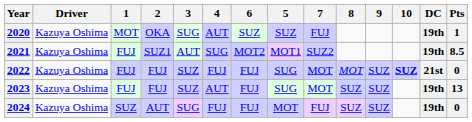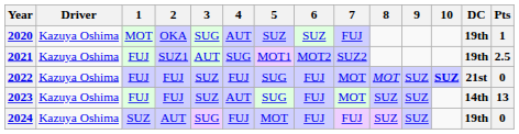 <table class="wikitable" style="text-align:center; font-size:90%">
 <tr>
 <th>Year</th>
 <th>Driver</th>
 <th>1</th>
 <th>2</th>
 <th>3</th>
 <th>4</th>
+<th>5</th>
 <th>6</th>
-<th>5</th>
 <th>7</th>
 <th>8</th>
 <th>9</th>
 <th>10</th>
 <th>DC</th>
 <th>Pts</th>
 </tr>
 <tr>
 <th><a href='#'>2020</a></th>
 <td align="left"> <a href='#'>Kazuya Oshima</a></td>
 <td bgcolor="#DFFFDF"><a href='#'>MOT</a><br></td>
 <td bgcolor="#CFCFFF"><a href='#'>OKA</a><br></td>
 <td bgcolor="#DFFFDF"><a href='#'>SUG</a><br></td>
 <td bgcolor="#CFCFFF"><a href='#'>AUT</a><br></td>
+<td bgcolor="#CFCFFF"><a href='#'>SUZ</a><br></td>
 <td bgcolor="#DFFFDF"><a href='#'>SUZ</a><br></td>
-<td bgcolor="#CFCFFF"><a href='#'>SUZ</a><br></td>
 <td bgcolor="#CFCFFF"><a href='#'>FUJ</a><br></td>
 <td></td>
 <td></td>
 <td></td>
 <th>19th</th>
 <th>1</th>
 </tr>
 <tr>
 <th><a href='#'>2021</a></th>
 <td align="left"> <a href='#'>Kazuya Oshima</a></td>
 <td style="background:#DFFFDF;"><a href='#'>FUJ</a><br></td>
 <td style="background:#CFCFFF;"><a href='#'>SUZ1</a><br></td>
 <td style="background:#DFFFDF;"><a href='#'>AUT</a><br></td>
 <td style="background:#CFCFFF;"><a href='#'>SUG</a><br></td>
+<td style="background:#EFCFFF;"><a href='#'>MOT1</a><br></td>
 <td style="background:#CFCFFF;"><a href='#'>MOT2</a><br></td>
-<td style="background:#EFCFFF;"><a href='#'>MOT1</a><br></td>
 <td style="background:#CFCFFF;"><a href='#'>SUZ2</a><br></td>
 <td></td>
 <td></td>
 <td></td>
 <th>19th</th>
-<th>8.5</th>
+<th>2.5</th>
 </tr>
 <tr>
 <th><a href='#'>2022</a></th>
 <td align="left"> <a href='#'>Kazuya Oshima</a></td>
 <td style="background:#CFCFFF;"><a href='#'>FUJ</a><br></td>
 <td style="background:#CFCFFF;"><a href='#'>FUJ</a><br></td>
 <td style="background:#CFCFFF;"><a href='#'>SUZ</a><br></td>
 <td style="background:#CFCFFF;"><a href='#'>FUJ</a><br></td>
+<td style="background:#CFCFFF;"><a href='#'>SUG</a><br></td>
 <td style="background:#CFCFFF;"><a href='#'>FUJ</a><br></td>
-<td style="background:#CFCFFF;"><a href='#'>SUG</a><br></td>
 <td style="background:#CFCFFF;"><a href='#'>MOT</a><br></td>
 <td style="background:#CFCFFF;"><em><a href='#'>MOT</a></em><br></td>
 <td style="background:#CFCFFF;"><a href='#'>SUZ</a><br></td>
 <td style="background:#CFCFFF;"><strong><a href='#'>SUZ</a><br></strong></td>
 <th>21st</th>
 <th>0</th>
 </tr>
 <tr>
 <th><a href='#'>2023</a></th>
 <td align="left"> <a href='#'>Kazuya Oshima</a></td>
 <td style="background:#DFFFDF;"><a href='#'>FUJ</a><br></td>
 <td style="background:#CFCFFF;"><a href='#'>FUJ</a><br></td>
 <td style="background:#CFCFFF;"><a href='#'>SUZ</a><br></td>
 <td style="background:#CFCFFF;"><a href='#'>AUT</a><br></td>
+<td style="background:#DFFFDF;"><a href='#'>SUG</a><br></td>
 <td style="background:#CFCFFF;"><a href='#'>FUJ</a><br></td>
-<td style="background:#DFFFDF;"><a href='#'>SUG</a><br></td>
 <td style="background:#DFFFDF;"><a href='#'>MOT</a><br></td>
 <td style="background:#CFCFFF;"><a href='#'>SUZ</a><br></td>
 <td style="background:#CFCFFF;"><a href='#'>SUZ</a><br></td>
 <td></td>
-<th>19th</th>
+<th>14th</th>
 <th>13</th>
 </tr>
 <tr>
 <th><a href='#'>2024</a></th>
 <td align="left"> <a href='#'>Kazuya Oshima</a></td>
 <td style="background:#CFCFFF;"><a href='#'>SUZ</a><br></td>
 <td style="background:#CFCFFF;"><a href='#'>AUT</a><br></td>
 <td style="background:#EFCFFF;"><a href='#'>SUG</a><br></td>
 <td style="background:#CFCFFF;"><a href='#'>FUJ</a><br></td>
+<td style="background:#CFCFFF;"><a href='#'>MOT</a><br></td>
 <td style="background:#CFCFFF;"><a href='#'>FUJ</a><br></td>
-<td style="background:#CFCFFF;"><a href='#'>MOT</a><br></td>
 <td style="background:#EFCFFF;"><a href='#'>FUJ</a><br></td>
 <td style="background:#EFCFFF;"><a href='#'>SUZ</a><br></td>
 <td style="background:#CFCFFF;"><a href='#'>SUZ</a><br></td>
 <td></td>
 <th>19th</th>
 <th>0</th>
 </tr>
 </table>
